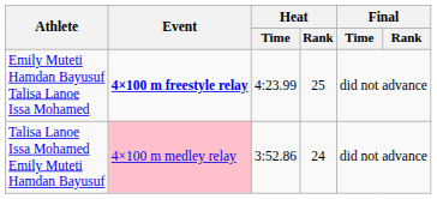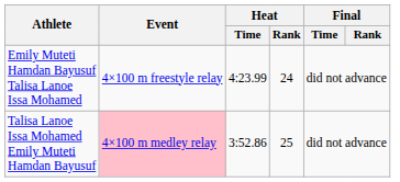 <table class=wikitable style="font-size:90%">
 <tr>
 <th rowspan="2">Athlete</th>
 <th rowspan="2">Event</th>
 <th colspan="2">Heat</th>
 <th colspan="2">Final</th>
 </tr>
 <tr style="font-size:95%">
 <th>Time</th>
 <th>Rank</th>
 <th>Time</th>
 <th>Rank</th>
 </tr>
 <tr align=center>
 <td align=left><a href='#'>Emily Muteti</a><br><a href='#'>Hamdan Bayusuf</a><br><a href='#'>Talisa Lanoe</a><br><a href='#'>Issa Mohamed</a></td>
-<td align=left><strong><a href='#'>4×100 m freestyle relay</a></strong></td>
+<td align=left><a href='#'>4×100 m freestyle relay</a></td>
 <td>4:23.99</td>
-<td>25</td>
+<td>24</td>
 <td colspan=2>did not advance</td>
 </tr>
 <tr align=center>
 <td align=left><a href='#'>Talisa Lanoe</a><br><a href='#'>Issa Mohamed</a><br><a href='#'>Emily Muteti</a><br><a href='#'>Hamdan Bayusuf</a></td>
 <td align=left style="background: pink;"><a href='#'>4×100 m medley relay</a></td>
 <td>3:52.86</td>
-<td>24</td>
+<td>25</td>
 <td colspan=2>did not advance</td>
 </tr>
 </table>
